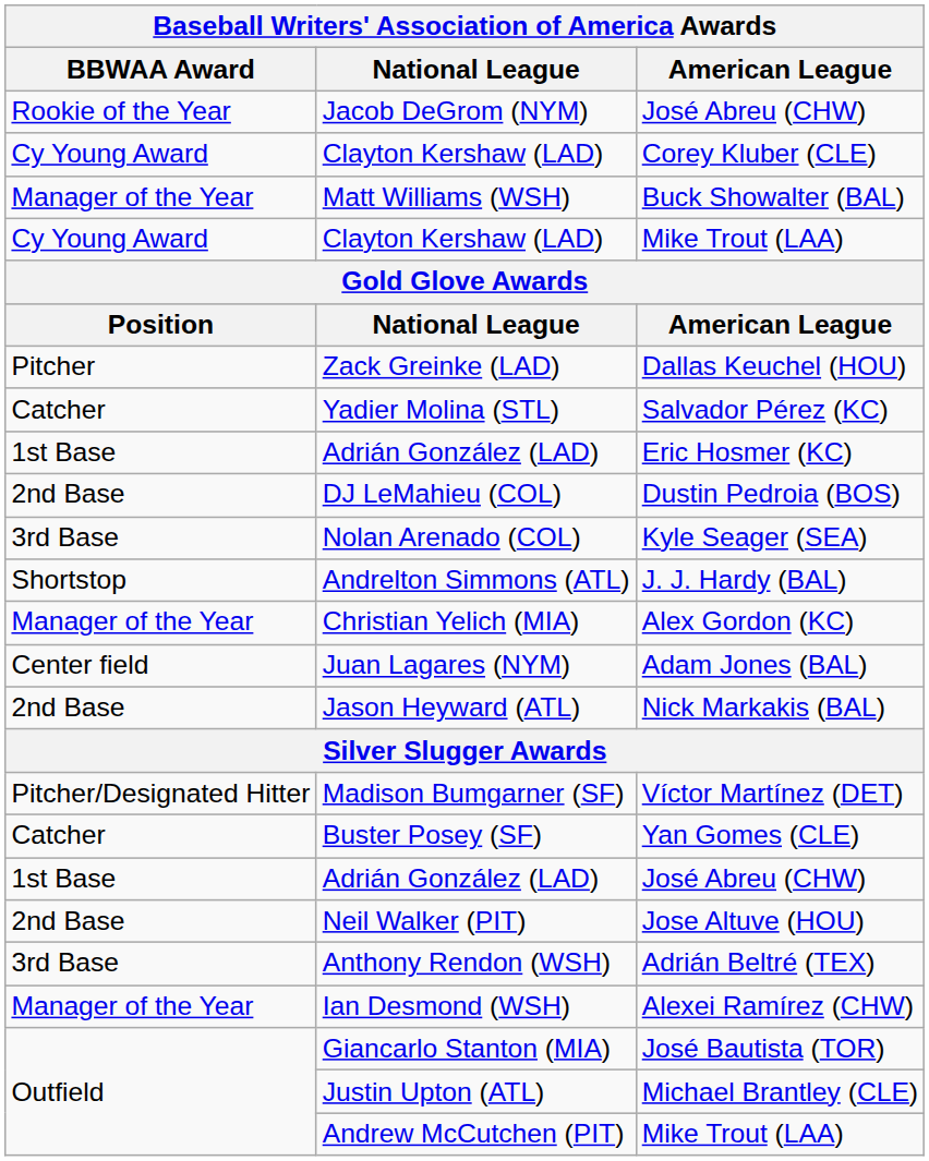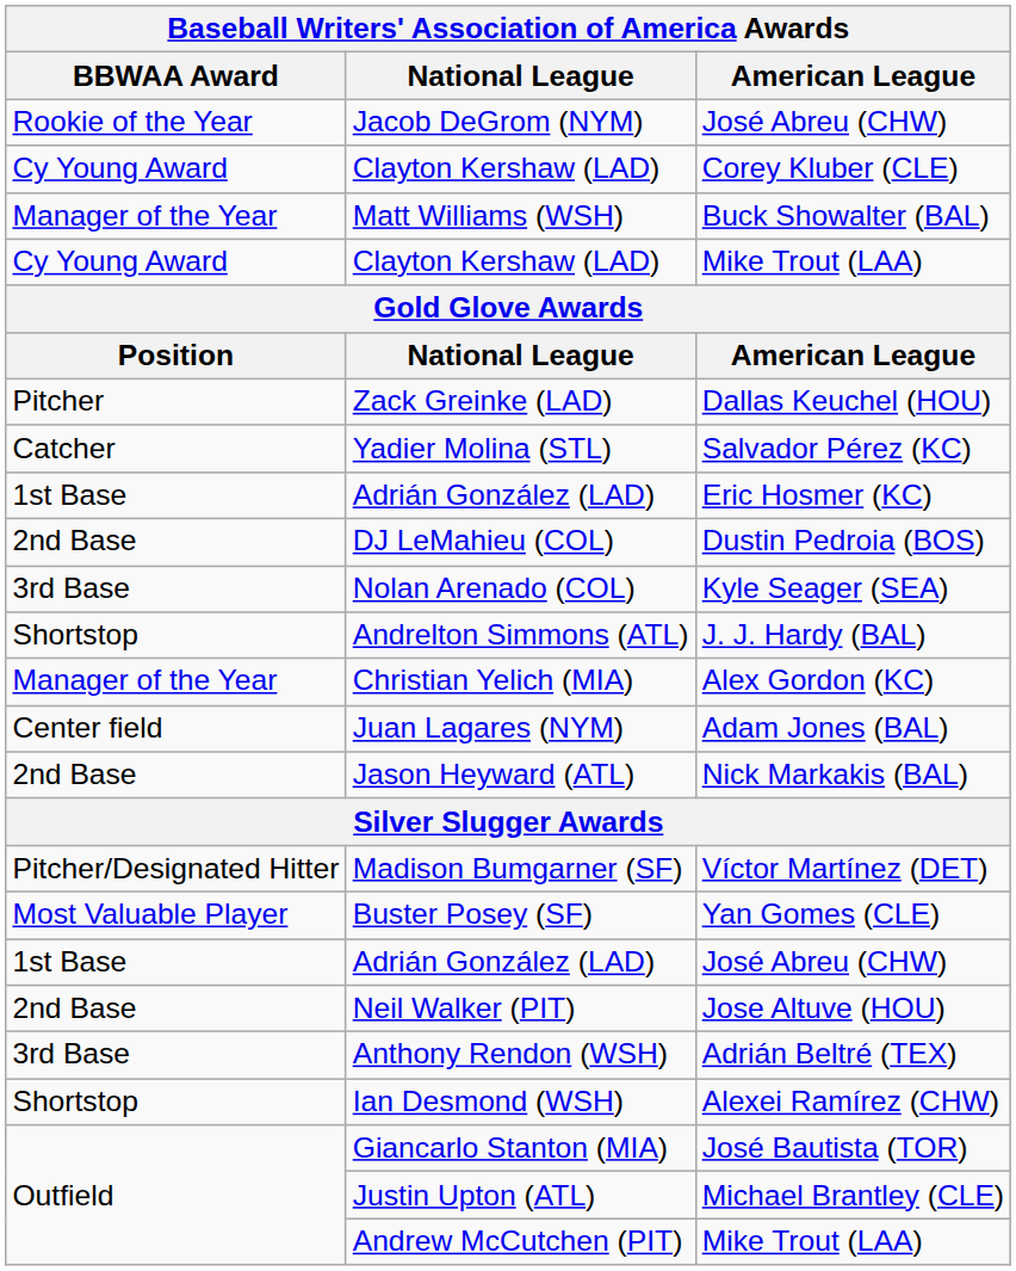 <table class="wikitable">
 <tr>
 <th colspan="9"><a href='#'>Baseball Writers' Association of America</a> Awards</th>
 </tr>
 <tr>
 <th>BBWAA Award</th>
 <th>National League</th>
 <th>American League</th>
 </tr>
 <tr>
 <td><a href='#'>Rookie of the Year</a></td>
 <td><a href='#'>Jacob DeGrom</a> (<a href='#'>NYM</a>)</td>
 <td><a href='#'>José Abreu</a> (<a href='#'>CHW</a>)</td>
 </tr>
 <tr>
 <td><a href='#'>Cy Young Award</a></td>
 <td><a href='#'>Clayton Kershaw</a> (<a href='#'>LAD</a>)</td>
 <td><a href='#'>Corey Kluber</a> (<a href='#'>CLE</a>)</td>
 </tr>
 <tr>
 <td><a href='#'>Manager of the Year</a></td>
 <td><a href='#'>Matt Williams</a> (<a href='#'>WSH</a>)</td>
 <td><a href='#'>Buck Showalter</a> (<a href='#'>BAL</a>)</td>
 </tr>
 <tr>
 <td><a href='#'>Cy Young Award</a></td>
 <td><a href='#'>Clayton Kershaw</a> (<a href='#'>LAD</a>)</td>
 <td><a href='#'>Mike Trout</a> (<a href='#'>LAA</a>)</td>
 </tr>
 <tr>
 <th colspan="9"><a href='#'>Gold Glove Awards</a></th>
 </tr>
 <tr>
 <th>Position</th>
 <th>National League</th>
 <th>American League</th>
 </tr>
 <tr>
 <td>Pitcher</td>
 <td><a href='#'>Zack Greinke</a> (<a href='#'>LAD</a>)</td>
 <td><a href='#'>Dallas Keuchel</a> (<a href='#'>HOU</a>)</td>
 </tr>
 <tr>
 <td>Catcher</td>
 <td><a href='#'>Yadier Molina</a> (<a href='#'>STL</a>)</td>
 <td><a href='#'>Salvador Pérez</a> (<a href='#'>KC</a>)</td>
 </tr>
 <tr>
 <td>1st Base</td>
 <td><a href='#'>Adrián González</a> (<a href='#'>LAD</a>)</td>
 <td><a href='#'>Eric Hosmer</a> (<a href='#'>KC</a>)</td>
 </tr>
 <tr>
 <td>2nd Base</td>
 <td><a href='#'>DJ LeMahieu</a> (<a href='#'>COL</a>)</td>
 <td><a href='#'>Dustin Pedroia</a> (<a href='#'>BOS</a>)</td>
 </tr>
 <tr>
 <td>3rd Base</td>
 <td><a href='#'>Nolan Arenado</a> (<a href='#'>COL</a>)</td>
 <td><a href='#'>Kyle Seager</a> (<a href='#'>SEA</a>)</td>
 </tr>
 <tr>
 <td>Shortstop</td>
 <td><a href='#'>Andrelton Simmons</a> (<a href='#'>ATL</a>)</td>
 <td><a href='#'>J. J. Hardy</a> (<a href='#'>BAL</a>)</td>
 </tr>
 <tr>
 <td><a href='#'>Manager of the Year</a></td>
 <td><a href='#'>Christian Yelich</a> (<a href='#'>MIA</a>)</td>
 <td><a href='#'>Alex Gordon</a> (<a href='#'>KC</a>)</td>
 </tr>
 <tr>
 <td>Center field</td>
 <td><a href='#'>Juan Lagares</a> (<a href='#'>NYM</a>)</td>
 <td><a href='#'>Adam Jones</a> (<a href='#'>BAL</a>)</td>
 </tr>
 <tr>
 <td>2nd Base</td>
 <td><a href='#'>Jason Heyward</a> (<a href='#'>ATL</a>)</td>
 <td><a href='#'>Nick Markakis</a> (<a href='#'>BAL</a>)</td>
 </tr>
 <tr>
 <th colspan="9"><a href='#'>Silver Slugger Awards</a></th>
 </tr>
 <tr>
 <td>Pitcher/Designated Hitter</td>
 <td><a href='#'>Madison Bumgarner</a> (<a href='#'>SF</a>)</td>
 <td><a href='#'>Víctor Martínez</a> (<a href='#'>DET</a>)</td>
 </tr>
 <tr>
-<td>Catcher</td>
+<td><a href='#'>Most Valuable Player</a></td>
 <td><a href='#'>Buster Posey</a> (<a href='#'>SF</a>)</td>
 <td><a href='#'>Yan Gomes</a> (<a href='#'>CLE</a>)</td>
 </tr>
 <tr>
 <td>1st Base</td>
 <td><a href='#'>Adrián González</a> (<a href='#'>LAD</a>)</td>
 <td><a href='#'>José Abreu</a> (<a href='#'>CHW</a>)</td>
 </tr>
 <tr>
 <td>2nd Base</td>
 <td><a href='#'>Neil Walker</a> (<a href='#'>PIT</a>)</td>
 <td><a href='#'>Jose Altuve</a> (<a href='#'>HOU</a>)</td>
 </tr>
 <tr>
 <td>3rd Base</td>
 <td><a href='#'>Anthony Rendon</a> (<a href='#'>WSH</a>)</td>
 <td><a href='#'>Adrián Beltré</a> (<a href='#'>TEX</a>)</td>
 </tr>
 <tr>
-<td><a href='#'>Manager of the Year</a></td>
+<td>Shortstop</td>
 <td><a href='#'>Ian Desmond</a> (<a href='#'>WSH</a>)</td>
 <td><a href='#'>Alexei Ramírez</a> (<a href='#'>CHW</a>)</td>
 </tr>
 <tr>
 <td rowspan="3">Outfield</td>
 <td><a href='#'>Giancarlo Stanton</a> (<a href='#'>MIA</a>)</td>
 <td><a href='#'>José Bautista</a> (<a href='#'>TOR</a>)</td>
 </tr>
 <tr>
 <td><a href='#'>Justin Upton</a> (<a href='#'>ATL</a>)</td>
 <td><a href='#'>Michael Brantley</a> (<a href='#'>CLE</a>)</td>
 </tr>
 <tr>
 <td><a href='#'>Andrew McCutchen</a> (<a href='#'>PIT</a>)</td>
 <td><a href='#'>Mike Trout</a>  (<a href='#'>LAA</a>)</td>
 </tr>
 </table>
